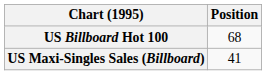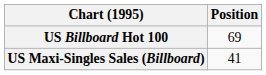 <table class="wikitable plainrowheaders">
 <tr>
 <th scope="col">Chart (1995)</th>
 <th scope="col">Position</th>
 </tr>
 <tr>
 <th scope="row">US <em>Billboard</em> Hot 100</th>
-<td style="text-align:center;">68</td>
+<td style="text-align:center;">69</td>
 </tr>
 <tr>
 <th scope="row">US Maxi-Singles Sales (<em>Billboard</em>)</th>
 <td style="text-align:center;">41</td>
 </tr>
 </table>
